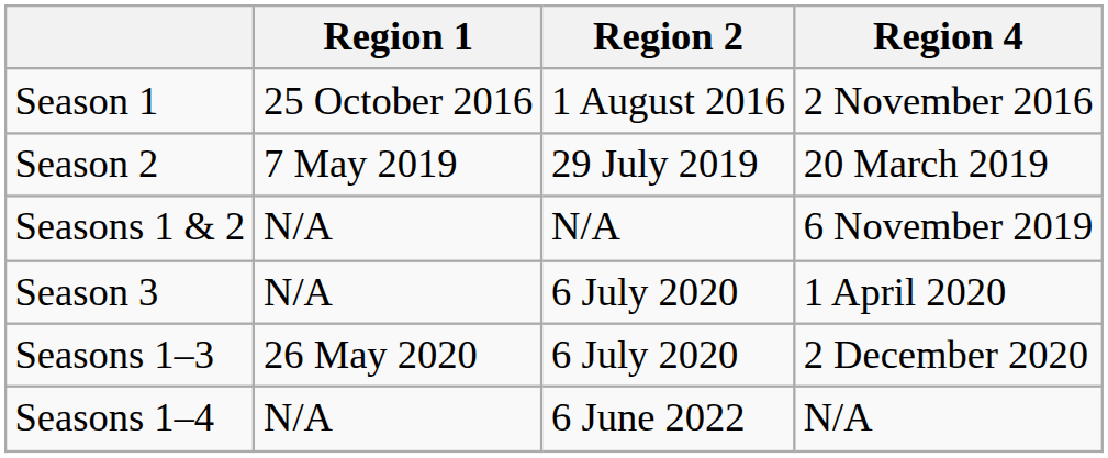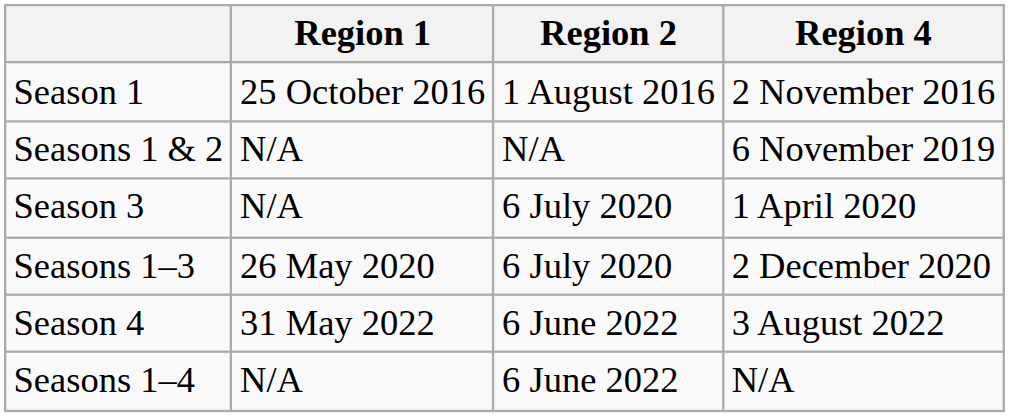 <table class="wikitable">
 <tr>
 <th></th>
 <th>Region 1</th>
 <th>Region 2</th>
 <th>Region 4</th>
 </tr>
 <tr>
 <td>Season 1</td>
 <td>25 October 2016</td>
 <td>1 August 2016</td>
 <td>2 November 2016</td>
-</tr>
-<tr>
-<td>Season 2</td>
-<td>7 May 2019</td>
-<td>29 July 2019</td>
-<td>20 March 2019</td>
 </tr>
 <tr>
 <td>Seasons 1 & 2</td>
 <td>N/A</td>
 <td>N/A</td>
 <td>6 November 2019</td>
 </tr>
 <tr>
 <td>Season 3</td>
 <td>N/A</td>
 <td>6 July 2020</td>
 <td>1 April 2020</td>
 </tr>
 <tr>
 <td>Seasons 1–3</td>
 <td>26 May 2020</td>
 <td>6 July 2020</td>
 <td>2 December 2020</td>
 </tr>
 <tr>
+<td>Season 4</td>
+<td>31 May 2022</td>
+<td>6 June 2022</td>
+<td>3 August 2022</td>
+</tr>
+<tr>
 <td>Seasons 1–4</td>
 <td>N/A</td>
 <td>6 June 2022</td>
 <td>N/A</td>
 </tr>
 </table>
